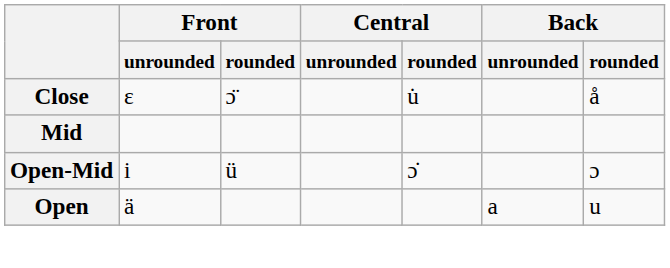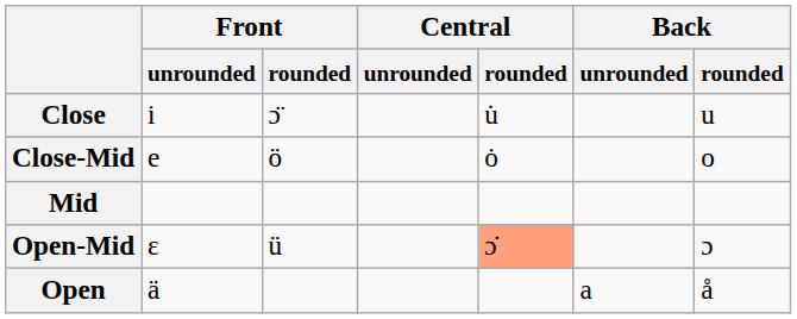 <table class="wikitable">
 <tr>
 <th rowspan="2"></th>
 <th colspan="2">Front</th>
 <th colspan="2">Central</th>
 <th colspan="2">Back</th>
 </tr>
 <tr>
 <th><small>unrounded</small></th>
 <th><small>rounded</small></th>
 <th><small>unrounded</small></th>
 <th><small>rounded</small></th>
 <th><small>unrounded</small></th>
 <th><small>rounded</small></th>
 </tr>
 <tr>
 <th>Close</th>
-<td>ɛ</td>
+<td>i</td>
 <td>ɔ̈</td>
 <td></td>
 <td>u̇</td>
 <td></td>
-<td>å</td>
+<td>u</td>
+</tr>
+<tr>
+<th>Close-Mid</th>
+<td>e</td>
+<td>ö</td>
+<td></td>
+<td>ȯ</td>
+<td></td>
+<td>o</td>
 </tr>
 <tr>
 <th>Mid</th>
 <td></td>
 <td></td>
 <td></td>
 <td></td>
 <td></td>
 <td></td>
 </tr>
 <tr>
 <th>Open-Mid</th>
-<td>i</td>
+<td>ɛ</td>
 <td>ü</td>
 <td></td>
-<td>ɔ̇</td>
+<td style="background: lightsalmon;">ɔ̇</td>
 <td></td>
 <td>ɔ</td>
 </tr>
 <tr>
 <th>Open</th>
 <td>ä</td>
 <td></td>
 <td></td>
 <td></td>
 <td>a</td>
-<td>u</td>
+<td>å</td>
 </tr>
 </table>
